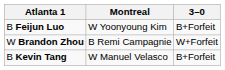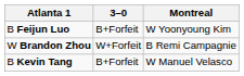 <table class="wikitable">
 <tr>
 <th>Atlanta 1</th>
+<th>3–0</th>
 <th>Montreal</th>
-<th>3–0</th>
 </tr>
 <tr>
 <td>B <strong>Feijun Luo</strong></td>
+<td>B+Forfeit</td>
 <td>W Yoonyoung Kim</td>
-<td>B+Forfeit</td>
 </tr>
 <tr>
 <td>W <strong>Brandon Zhou</strong></td>
+<td>W+Forfeit</td>
 <td>B Remi Campagnie</td>
-<td>W+Forfeit</td>
 </tr>
 <tr>
 <td>B <strong>Kevin Tang</strong></td>
+<td>B+Forfeit</td>
 <td>W Manuel Velasco</td>
-<td>B+Forfeit</td>
 </tr>
 </table>
